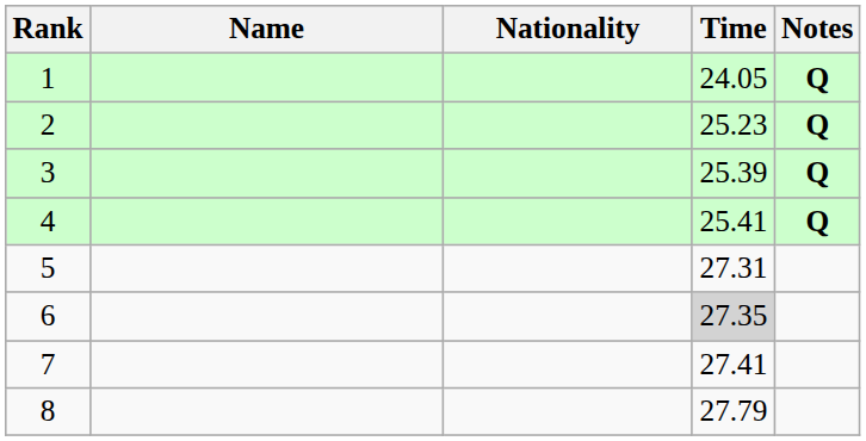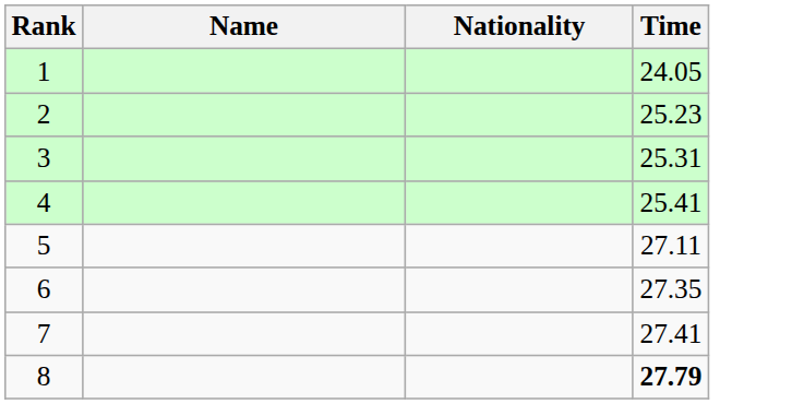 <table class="wikitable sortable" style="text-align:center">
 <tr>
 <th>Rank</th>
 <th style="width:180px">Name</th>
 <th style="width:125px">Nationality</th>
 <th>Time</th>
-<th>Notes</th>
 </tr>
 <tr style="background:#cfc;">
 <td>1</td>
 <td style="text-align:left;"></td>
 <td style="text-align:left;"></td>
 <td>24.05</td>
-<td><strong>Q</strong></td>
 </tr>
 <tr style="background:#cfc;">
 <td>2</td>
 <td style="text-align:left;"></td>
 <td style="text-align:left;"></td>
 <td>25.23</td>
-<td><strong>Q</strong></td>
 </tr>
 <tr style="background:#cfc;">
 <td>3</td>
 <td style="text-align:left;"></td>
 <td style="text-align:left;"></td>
-<td>25.39</td>
-<td><strong>Q</strong></td>
+<td>25.31</td>
 </tr>
 <tr style="background:#cfc;">
 <td>4</td>
 <td style="text-align:left;"></td>
 <td style="text-align:left;"></td>
 <td>25.41</td>
-<td><strong>Q</strong></td>
 </tr>
 <tr>
 <td>5</td>
 <td style="text-align:left;"></td>
 <td style="text-align:left;"></td>
-<td>27.31</td>
-<td></td>
+<td>27.11</td>
 </tr>
 <tr>
 <td>6</td>
 <td style="text-align:left;"></td>
 <td style="text-align:left;"></td>
-<td style="background: lightgrey;">27.35</td>
-<td></td>
+<td>27.35</td>
 </tr>
 <tr>
 <td>7</td>
 <td style="text-align:left;"></td>
 <td style="text-align:left;"></td>
 <td>27.41</td>
-<td></td>
 </tr>
 <tr>
 <td>8</td>
 <td style="text-align:left;"></td>
 <td style="text-align:left;"></td>
-<td>27.79</td>
-<td></td>
+<td><strong>27.79</strong></td>
 </tr>
 </table>
